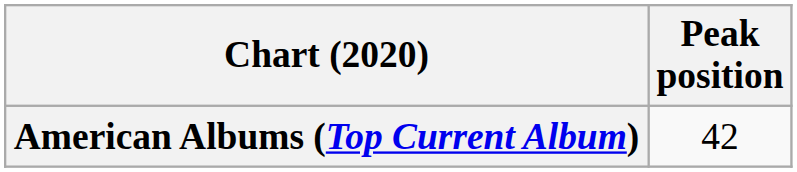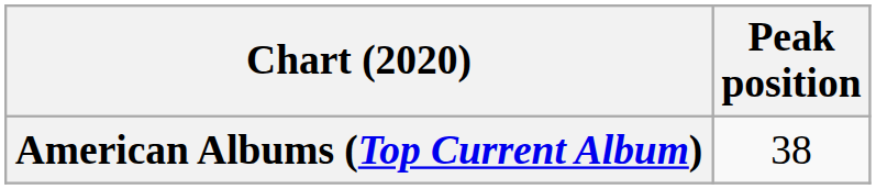 <table class="wikitable plainrowheaders" style="text-align:center">
 <tr>
 <th scope="col">Chart (2020)</th>
 <th scope="col">Peak<br>position</th>
 </tr>
 <tr>
 <th scope="row">American Albums (<a href='#'><em>Top Current Album</em></a>)</th>
-<td>42</td>
+<td>38</td>
 </tr>
 </table>
